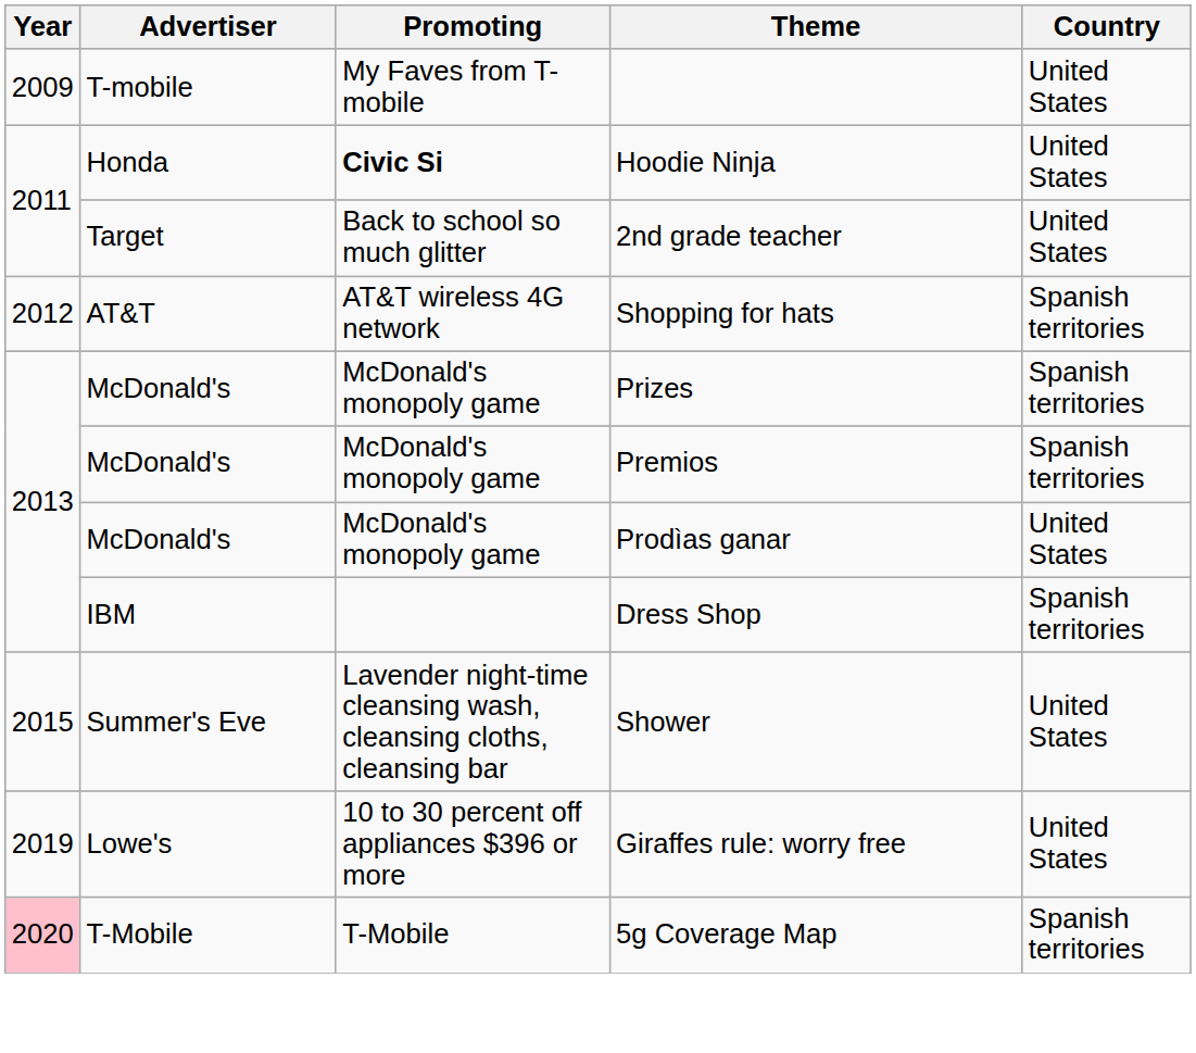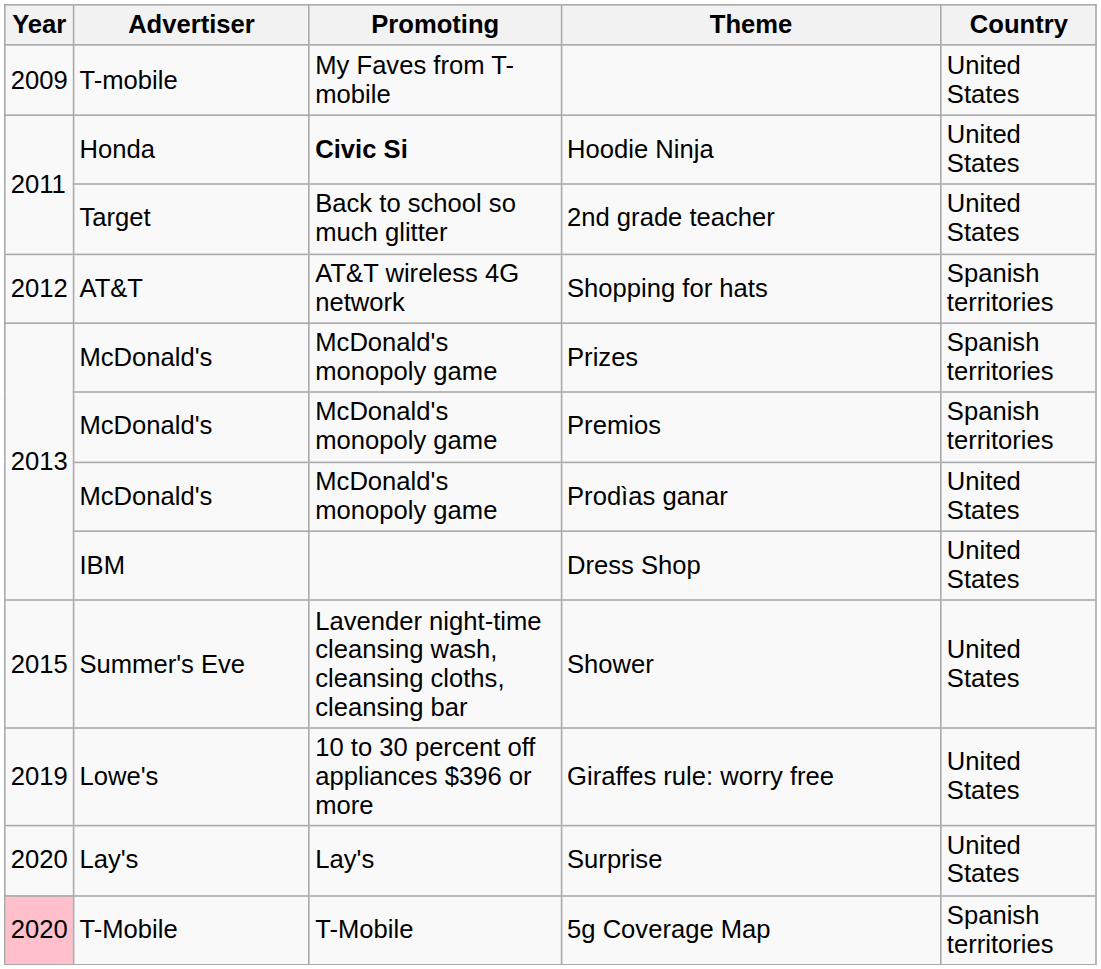 <table class="wikitable sortable">
 <tr>
 <th style="width:30px;">Year</th>
 <th style="width:140px;">Advertiser</th>
 <th style="width:150px;">Promoting</th>
 <th style="width:230px;">Theme</th>
 <th style="width:90px;">Country</th>
 </tr>
 <tr>
 <td>2009</td>
 <td>T-mobile</td>
 <td>My Faves from T-mobile</td>
 <td></td>
 <td>United States</td>
 </tr>
 <tr>
 <td rowspan='2'>2011</td>
 <td>Honda</td>
 <td><strong>Civic Si</strong></td>
 <td>Hoodie Ninja</td>
 <td>United States</td>
 </tr>
 <tr>
 <td>Target</td>
 <td>Back to school so much glitter</td>
 <td>2nd grade teacher</td>
 <td>United States</td>
 </tr>
 <tr>
 <td>2012</td>
 <td>AT&T</td>
 <td>AT&T wireless 4G network</td>
 <td>Shopping for hats</td>
 <td>Spanish territories</td>
 </tr>
 <tr>
 <td rowspan='4'>2013</td>
 <td>McDonald's</td>
 <td>McDonald's monopoly game</td>
 <td>Prizes</td>
 <td>Spanish territories</td>
 </tr>
 <tr>
 <td>McDonald's</td>
 <td>McDonald's monopoly game</td>
 <td>Premios</td>
 <td>Spanish territories</td>
 </tr>
 <tr>
 <td>McDonald's</td>
 <td>McDonald's monopoly game</td>
 <td>Prodìas ganar</td>
 <td>United States</td>
 </tr>
 <tr>
 <td>IBM</td>
 <td></td>
 <td>Dress Shop</td>
-<td>Spanish territories</td>
+<td>United States</td>
 </tr>
 <tr>
 <td>2015</td>
 <td>Summer's Eve</td>
 <td>Lavender night-time cleansing wash, cleansing cloths, cleansing bar</td>
 <td>Shower</td>
 <td>United States</td>
 </tr>
 <tr>
 <td>2019</td>
 <td>Lowe's</td>
 <td>10 to 30 percent off appliances $396 or more</td>
 <td>Giraffes rule: worry free</td>
 <td>United States</td>
 </tr>
 <tr>
+<td>2020</td>
+<td>Lay's</td>
+<td>Lay's</td>
+<td>Surprise</td>
+<td>United States</td>
+</tr>
+<tr>
 <td style="background: pink;">2020</td>
 <td>T-Mobile</td>
 <td>T-Mobile</td>
 <td>5g Coverage Map</td>
 <td>Spanish territories</td>
 </tr>
 </table>
